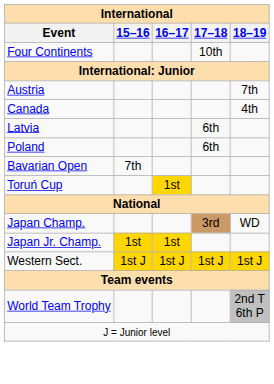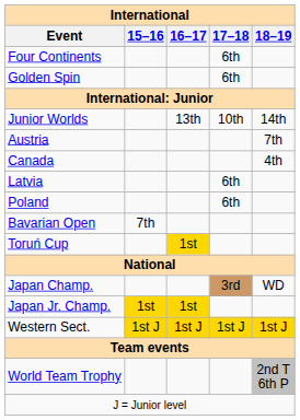 <table class="wikitable" style="text-align:center">
 <tr>
 <th style="background-color: #ffdead; " colspan=5 align=center>International</th>
 </tr>
 <tr>
 <th>Event</th>
 <th><a href='#'>15–16</a></th>
 <th><a href='#'>16–17</a></th>
 <th><a href='#'>17–18</a></th>
 <th><a href='#'>18–19</a></th>
 </tr>
 <tr>
 <td align=left><a href='#'>Four Continents</a></td>
 <td></td>
 <td></td>
-<td>10th</td>
+<td>6th</td>
+<td></td>
+</tr>
+<tr>
+<td align=left> <a href='#'>Golden Spin</a></td>
+<td></td>
+<td></td>
+<td>6th</td>
 <td></td>
 </tr>
 <tr>
 <th style="background-color: #ffdead; " colspan=5 align=center>International: Junior</th>
+</tr>
+<tr>
+<td align=left><a href='#'>Junior Worlds</a></td>
+<td></td>
+<td>13th</td>
+<td>10th</td>
+<td>14th</td>
 </tr>
 <tr>
 <td align=left> <a href='#'>Austria</a></td>
 <td></td>
 <td></td>
 <td></td>
 <td>7th</td>
 </tr>
 <tr>
 <td align=left> <a href='#'>Canada</a></td>
 <td></td>
 <td></td>
 <td></td>
 <td>4th</td>
 </tr>
 <tr>
 <td align=left> <a href='#'>Latvia</a></td>
 <td></td>
 <td></td>
 <td>6th</td>
 <td></td>
 </tr>
 <tr>
 <td align=left> <a href='#'>Poland</a></td>
 <td></td>
 <td></td>
 <td>6th</td>
 <td></td>
 </tr>
 <tr>
 <td align=left><a href='#'>Bavarian Open</a></td>
 <td>7th</td>
 <td></td>
 <td></td>
 <td></td>
 </tr>
 <tr>
 <td align=left><a href='#'>Toruń Cup</a></td>
 <td></td>
 <td bgcolor=gold>1st</td>
 <td></td>
 <td></td>
 </tr>
 <tr>
 <th style="background-color: #ffdead; " colspan=5 align=center>National</th>
 </tr>
 <tr>
 <td align=left><a href='#'>Japan Champ.</a></td>
 <td></td>
 <td></td>
 <td bgcolor=cc9966>3rd</td>
 <td>WD</td>
 </tr>
 <tr>
 <td align=left><a href='#'>Japan Jr. Champ.</a></td>
 <td bgcolor=gold>1st</td>
 <td bgcolor=gold>1st</td>
 <td></td>
 <td></td>
 </tr>
 <tr>
 <td align=left>Western Sect.</td>
 <td bgcolor=gold>1st J</td>
 <td bgcolor=gold>1st J</td>
 <td bgcolor=gold>1st J</td>
 <td bgcolor=gold>1st J</td>
 </tr>
 <tr>
 <th style="background-color: #ffdead; " colspan=5 align=center>Team events</th>
 </tr>
 <tr>
 <td align=left><a href='#'>World Team Trophy</a></td>
 <td></td>
 <td></td>
 <td></td>
 <td bgcolor=silver>2nd T<br>6th P</td>
 </tr>
 <tr>
 <td colspan=5 align=center><small> J = Junior level </small></td>
 </tr>
 </table>
